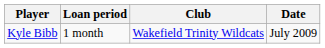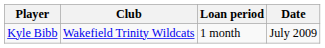 <table class="wikitable">
 <tr>
 <th>Player</th>
+<th>Club</th>
 <th>Loan period</th>
-<th>Club</th>
 <th>Date</th>
 </tr>
 <tr>
 <td> <a href='#'>Kyle Bibb</a></td>
+<td> <a href='#'>Wakefield Trinity Wildcats</a></td>
 <td>1 month</td>
-<td> <a href='#'>Wakefield Trinity Wildcats</a></td>
 <td>July 2009</td>
 </tr>
 </table>
